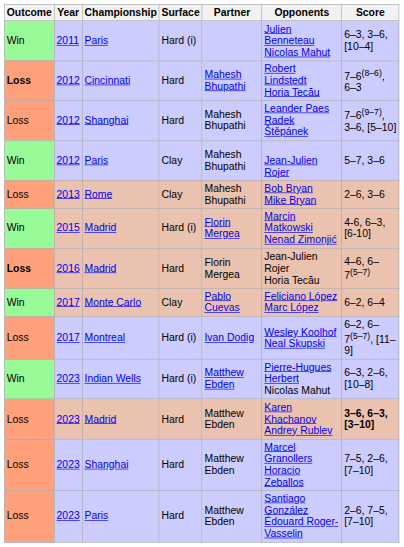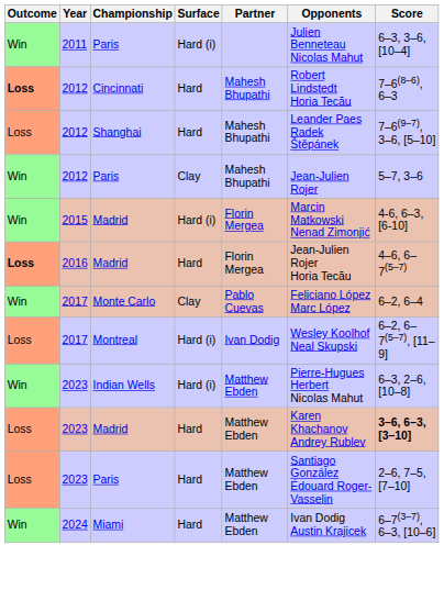 <table class="sortable wikitable">
 <tr>
 <th>Outcome</th>
 <th>Year</th>
 <th>Championship</th>
 <th>Surface</th>
 <th>Partner</th>
 <th>Opponents</th>
 <th class="unsortable">Score</th>
 </tr>
 <tr bgcolor=CCCCFF>
 <td bgcolor=98fb98>Win</td>
 <td><a href='#'>2011</a></td>
 <td><a href='#'>Paris</a></td>
 <td>Hard (i)</td>
 <td></td>
 <td> <a href='#'>Julien Benneteau</a><br> <a href='#'>Nicolas Mahut</a></td>
 <td>6–3, 3–6, [10–4]</td>
 </tr>
 <tr bgcolor=CCCCFF>
 <td bgcolor=FFA07A><strong>Loss</strong></td>
 <td><a href='#'>2012</a></td>
 <td><a href='#'>Cincinnati</a></td>
 <td>Hard</td>
 <td> <a href='#'>Mahesh Bhupathi</a></td>
 <td> <a href='#'>Robert Lindstedt</a><br> <a href='#'>Horia Tecău</a></td>
 <td>7–6<sup>(8–6)</sup>, 6–3</td>
 </tr>
 <tr bgcolor=CCCCFF>
 <td bgcolor=FFA07A>Loss</td>
 <td><a href='#'>2012</a></td>
 <td><a href='#'>Shanghai</a></td>
 <td>Hard</td>
 <td> Mahesh Bhupathi</td>
 <td> <a href='#'>Leander Paes</a><br> <a href='#'>Radek Štěpánek</a></td>
 <td>7–6<sup>(9–7)</sup>, 3–6, [5–10]</td>
 </tr>
 <tr bgcolor=CCCCFF>
 <td bgcolor=98fb98>Win</td>
 <td><a href='#'>2012</a></td>
 <td><a href='#'>Paris</a></td>
 <td>Clay</td>
 <td> Mahesh Bhupathi</td>
 <td><br> <a href='#'>Jean-Julien Rojer</a></td>
 <td>5–7, 3–6</td>
-</tr>
-<tr bgcolor=ebc2af>
-<td bgcolor=FFA07A>Loss</td>
-<td><a href='#'>2013</a></td>
-<td><a href='#'>Rome</a></td>
-<td>Clay</td>
-<td> Mahesh Bhupathi</td>
-<td> <a href='#'>Bob Bryan</a><br> <a href='#'>Mike Bryan</a></td>
-<td>2–6, 3–6</td>
 </tr>
 <tr bgcolor=ebc2af>
 <td bgcolor=98fb98>Win</td>
 <td><a href='#'>2015</a></td>
 <td><a href='#'>Madrid</a></td>
 <td>Hard (i)</td>
 <td> <a href='#'>Florin Mergea</a></td>
 <td> <a href='#'>Marcin Matkowski</a><br> <a href='#'>Nenad Zimonjić</a></td>
 <td>4-6, 6–3, [6-10]</td>
 </tr>
 <tr bgcolor=ebc2af>
 <td bgcolor=FFA07A><strong>Loss</strong></td>
 <td><a href='#'>2016</a></td>
 <td><a href='#'>Madrid</a></td>
 <td>Hard</td>
 <td> Florin Mergea</td>
 <td> Jean-Julien Rojer<br> Horia Tecău</td>
 <td>4–6, 6–7<sup>(5–7)</sup></td>
 </tr>
 <tr bgcolor=ebc2af>
 <td bgcolor=98fb98>Win</td>
 <td><a href='#'>2017</a></td>
 <td><a href='#'>Monte Carlo</a></td>
 <td>Clay</td>
 <td> <a href='#'>Pablo Cuevas</a></td>
 <td> <a href='#'>Feliciano López</a><br> <a href='#'>Marc López</a></td>
 <td>6–2, 6–4</td>
 </tr>
 <tr bgcolor=CCCCFF>
 <td bgcolor=FFA07A>Loss</td>
 <td><a href='#'>2017</a></td>
 <td><a href='#'>Montreal</a></td>
 <td>Hard (i)</td>
 <td> <a href='#'>Ivan Dodig</a></td>
 <td> <a href='#'>Wesley Koolhof</a> <br> <a href='#'>Neal Skupski</a></td>
 <td>6–2, 6–7<sup>(5–7)</sup>, [11–9]</td>
 </tr>
 <tr bgcolor=CCCCFF>
 <td bgcolor=98fb98>Win</td>
 <td><a href='#'>2023</a></td>
 <td><a href='#'>Indian Wells</a></td>
 <td>Hard (i)</td>
 <td> <a href='#'>Matthew Ebden</a></td>
 <td> <a href='#'>Pierre-Hugues Herbert</a><br> Nicolas Mahut</td>
 <td>6–3, 2–6, [10–8]</td>
 </tr>
 <tr style="background:#EBC2AF">
 <td bgcolor=FFA07A>Loss</td>
 <td><a href='#'>2023</a></td>
 <td><a href='#'>Madrid</a></td>
 <td>Hard</td>
 <td> Matthew Ebden</td>
 <td> <a href='#'>Karen Khachanov</a><br> <a href='#'>Andrey Rublev</a></td>
 <td><strong>3–6, 6–3, [3–10]</strong></td>
 </tr>
 <tr style="background:#CCCCFF">
 <td bgcolor=FFA07A>Loss</td>
 <td><a href='#'>2023</a></td>
-<td><a href='#'>Shanghai</a></td>
-<td>Hard</td>
-<td> Matthew Ebden</td>
-<td> <a href='#'>Marcel Granollers</a> <br> <a href='#'>Horacio Zeballos</a></td>
-<td>7–5, 2–6, [7–10]</td>
-</tr>
-<tr style="background:#CCCCFF">
-<td bgcolor=FFA07A>Loss</td>
-<td><a href='#'>2023</a></td>
 <td><a href='#'>Paris</a></td>
 <td>Hard</td>
 <td> Matthew Ebden</td>
 <td> <a href='#'>Santiago González</a> <br> <a href='#'>Édouard Roger-Vasselin</a></td>
 <td>2–6, 7–5, [7–10]</td>
 </tr>
+<tr style="background:#CCCCFF">
+<td bgcolor=98fb98>Win</td>
+<td><a href='#'>2024</a></td>
+<td><a href='#'>Miami</a></td>
+<td>Hard</td>
+<td> Matthew Ebden</td>
+<td> Ivan Dodig<br>  <a href='#'>Austin Krajicek</a></td>
+<td>6–7<sup>(3–7)</sup>, 6–3, [10–6]</td>
+</tr>
 </table>
